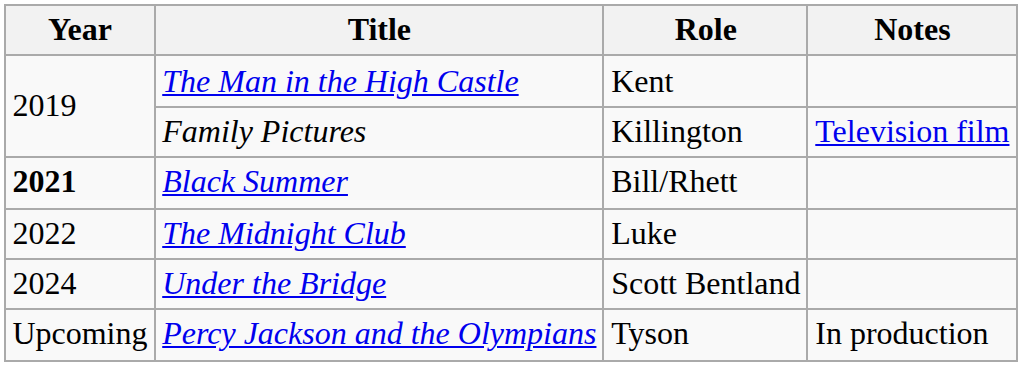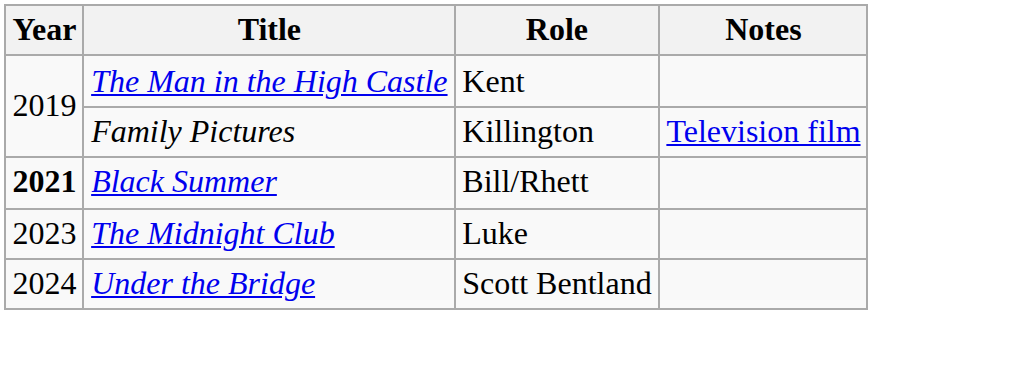 <table class="wikitable">
 <tr>
 <th>Year</th>
 <th>Title</th>
 <th>Role</th>
 <th>Notes</th>
 </tr>
 <tr>
 <td rowspan="2">2019</td>
 <td><a href='#'><em>The Man in the High Castle</em></a></td>
 <td>Kent</td>
 <td></td>
 </tr>
 <tr>
 <td><em>Family Pictures</em></td>
 <td>Killington</td>
 <td><a href='#'>Television film</a></td>
 </tr>
 <tr>
 <td><strong>2021</strong></td>
 <td><a href='#'><em>Black Summer</em></a></td>
 <td>Bill/Rhett</td>
 <td></td>
 </tr>
 <tr>
-<td>2022</td>
+<td>2023</td>
 <td><em><a href='#'>The Midnight Club</a></em></td>
 <td>Luke</td>
 <td></td>
 </tr>
 <tr>
 <td>2024</td>
 <td><em><a href='#'>Under the Bridge</a></em></td>
 <td>Scott Bentland</td>
 <td></td>
 </tr>
-<tr>
-<td>Upcoming</td>
-<td><a href='#'><em>Percy Jackson and the Olympians</em></a></td>
-<td>Tyson</td>
-<td>In production</td>
-</tr>
 </table>
